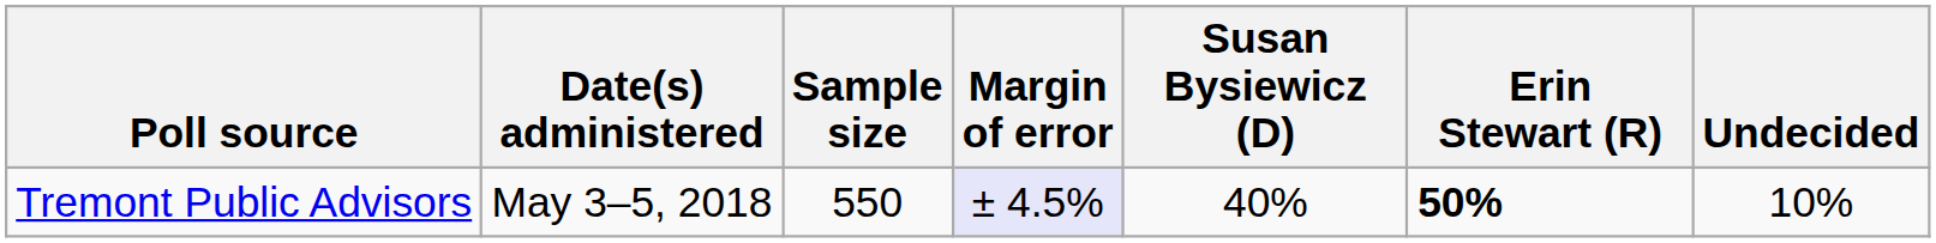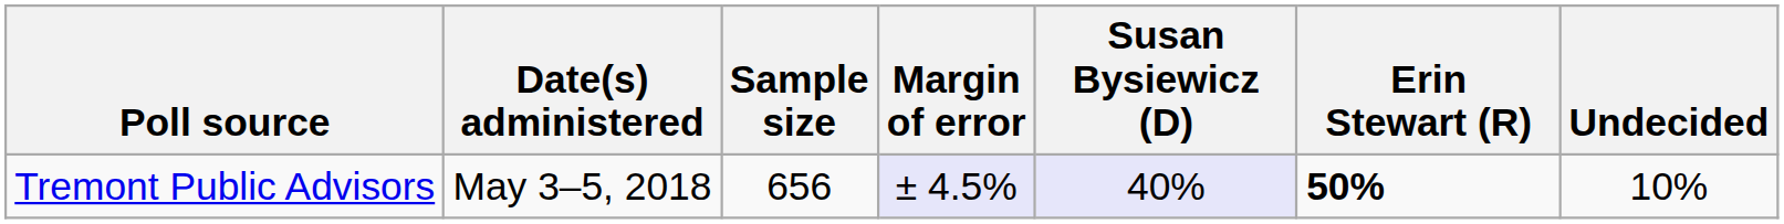 <table class="wikitable">
 <tr valign=bottom>
 <th>Poll source</th>
 <th>Date(s)<br>administered</th>
 <th>Sample<br>size</th>
 <th>Margin<br>of error</th>
 <th style="width:100px;">Susan<br>Bysiewicz (D)</th>
 <th style="width:100px;">Erin<br>Stewart (R)</th>
 <th>Undecided</th>
 </tr>
 <tr>
 <td><a href='#'>Tremont Public Advisors</a></td>
 <td align=center>May 3–5, 2018</td>
-<td align=center>550</td>
+<td align=center>656</td>
 <td align=center style="background: lavender;">± 4.5%</td>
-<td align=center>40%</td>
+<td align=center style="background: lavender;">40%</td>
 <td><strong>50%</strong></td>
 <td align=center>10%</td>
 </tr>
 </table>
